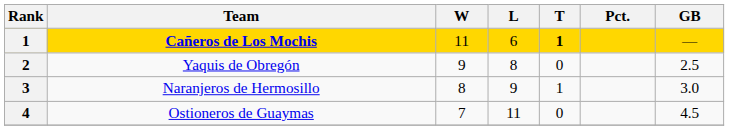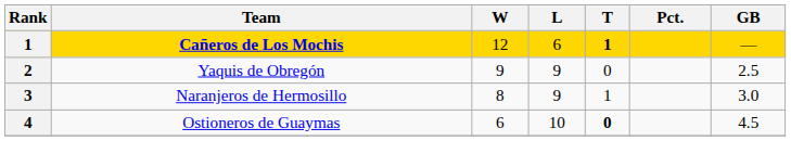 <table class="wikitable plainrowheaders" width="60%" style="text-align:center;">
 <tr>
 <th scope="col" width="5%">Rank</th>
 <th>Team</th>
 <th>W</th>
 <th>L</th>
 <th>T</th>
 <th>Pct.</th>
 <th>GB</th>
 </tr>
 <tr style="background-color:gold;">
 <th>1</th>
 <td><strong><a href='#'>Cañeros de Los Mochis</a></strong></td>
-<td>11</td>
+<td>12</td>
 <td>6</td>
 <td><strong>1</strong></td>
 <td></td>
 <td>—</td>
 </tr>
 <tr>
 <th>2</th>
 <td><a href='#'>Yaquis de Obregón</a></td>
 <td>9</td>
-<td>8</td>
+<td>9</td>
 <td>0</td>
 <td></td>
 <td>2.5</td>
 </tr>
 <tr>
 <th>3</th>
 <td><a href='#'>Naranjeros de Hermosillo</a></td>
 <td>8</td>
 <td>9</td>
 <td>1</td>
 <td></td>
 <td>3.0</td>
 </tr>
 <tr>
 <th>4</th>
 <td><a href='#'>Ostioneros de Guaymas</a></td>
-<td>7</td>
-<td>11</td>
-<td>0</td>
+<td>6</td>
+<td>10</td>
+<td><strong>0</strong></td>
 <td></td>
 <td>4.5</td>
 </tr>
 <tr>
 </tr>
 </table>
